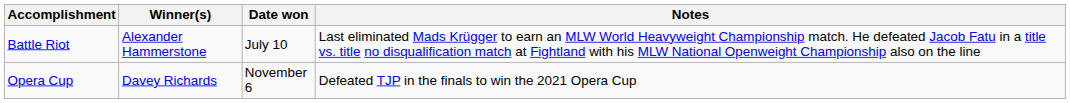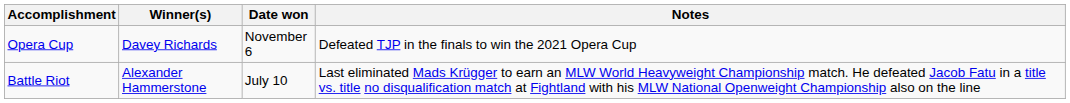 <table class="wikitable" style="width:100%;">
 <tr>
 <th>Accomplishment</th>
 <th>Winner(s)</th>
 <th>Date won</th>
 <th>Notes</th>
 </tr>
 <tr>
+<td><a href='#'>Opera Cup</a></td>
+<td><a href='#'>Davey Richards</a></td>
+<td>November 6</td>
+<td>Defeated <a href='#'>TJP</a> in the finals to win the 2021 Opera Cup</td>
+</tr>
+<tr>
 <td><a href='#'>Battle Riot</a></td>
 <td><a href='#'>Alexander Hammerstone</a></td>
 <td>July 10</td>
 <td>Last eliminated <a href='#'>Mads Krügger</a> to earn an <a href='#'>MLW World Heavyweight Championship</a> match. He defeated <a href='#'>Jacob Fatu</a> in a <a href='#'>title vs. title</a> <a href='#'>no disqualification match</a> at <a href='#'>Fightland</a> with his <a href='#'>MLW National Openweight Championship</a> also on the line</td>
 </tr>
-<tr>
-<td><a href='#'>Opera Cup</a></td>
-<td><a href='#'>Davey Richards</a></td>
-<td>November 6</td>
-<td>Defeated <a href='#'>TJP</a> in the finals to win the 2021 Opera Cup</td>
-</tr>
 </table>
